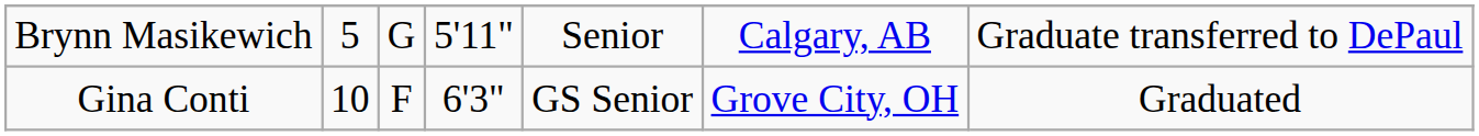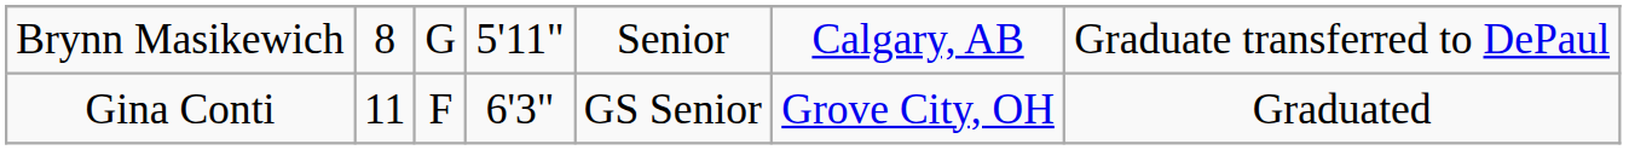 <table class="wikitable sortable sortable" style="text-align: center">
 <tr align=center>
 </tr>
 <tr>
 <td>Brynn Masikewich</td>
-<td>5</td>
+<td>8</td>
 <td>G</td>
 <td>5'11"</td>
 <td>Senior</td>
 <td><a href='#'>Calgary, AB</a></td>
 <td>Graduate transferred to <a href='#'>DePaul</a></td>
 </tr>
 <tr>
 <td>Gina Conti</td>
-<td>10</td>
+<td>11</td>
 <td>F</td>
 <td>6'3"</td>
 <td>GS Senior</td>
 <td><a href='#'>Grove City, OH</a></td>
 <td>Graduated</td>
 </tr>
 </table>
